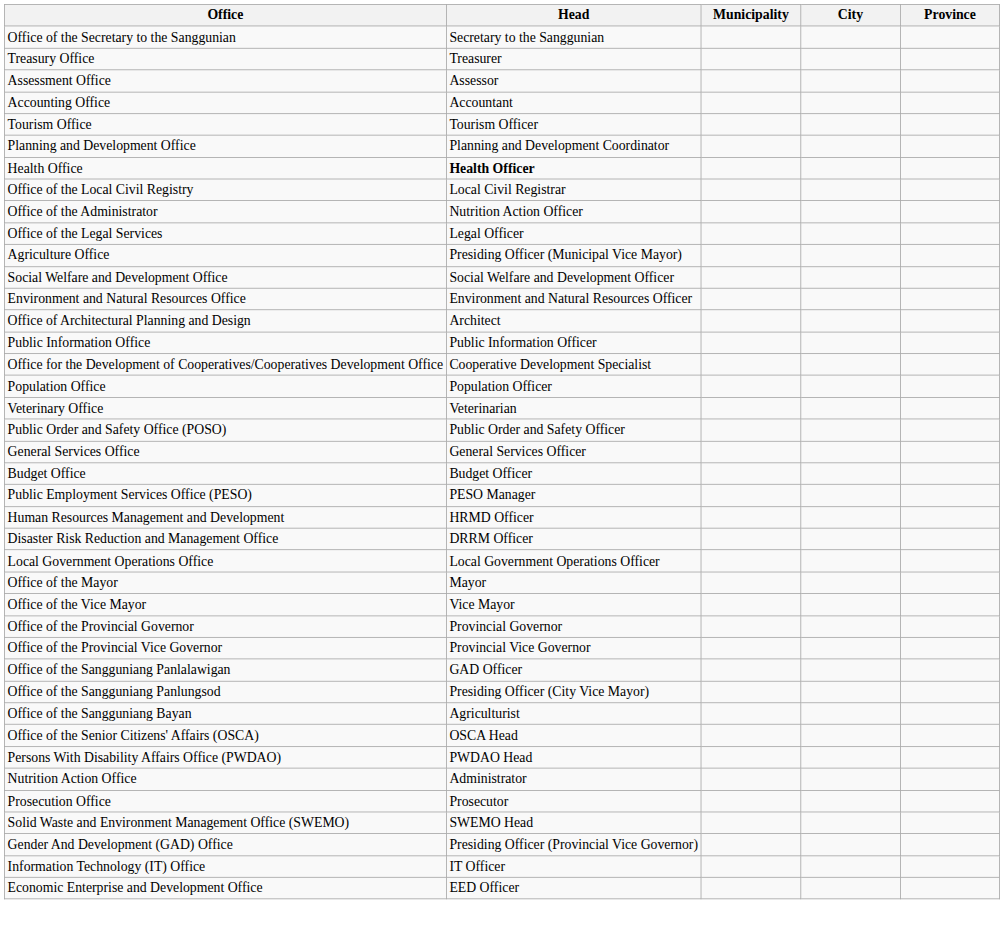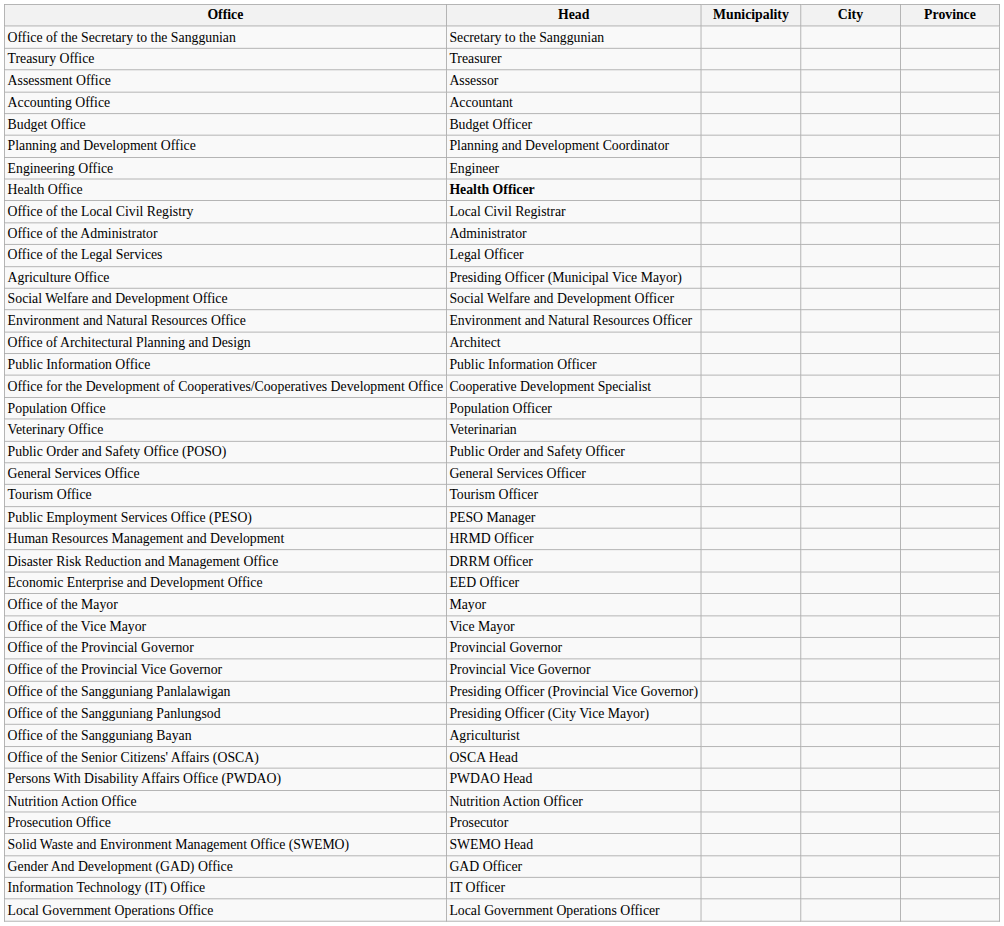 <table class="wikitable">
 <tr>
 <th>Office</th>
 <th>Head</th>
 <th width=10%>Municipality</th>
 <th width=10%>City</th>
 <th width=10%>Province</th>
 </tr>
 <tr>
 <td>Office of the Secretary to the Sanggunian</td>
 <td>Secretary to the Sanggunian</td>
 <td></td>
 <td></td>
 <td></td>
 </tr>
 <tr>
 <td>Treasury Office</td>
 <td>Treasurer</td>
 <td></td>
 <td></td>
 <td></td>
 </tr>
 <tr>
 <td>Assessment Office</td>
 <td>Assessor</td>
 <td></td>
 <td></td>
 <td></td>
 </tr>
 <tr>
 <td>Accounting Office</td>
 <td>Accountant</td>
 <td></td>
 <td></td>
 <td></td>
 </tr>
 <tr>
-<td>Tourism Office</td>
-<td>Tourism Officer</td>
+<td>Budget Office</td>
+<td>Budget Officer</td>
 <td></td>
 <td></td>
 <td></td>
 </tr>
 <tr>
 <td>Planning and Development Office</td>
 <td>Planning and Development Coordinator</td>
+<td></td>
+<td></td>
+<td></td>
+</tr>
+<tr>
+<td>Engineering Office</td>
+<td>Engineer</td>
 <td></td>
 <td></td>
 <td></td>
 </tr>
 <tr>
 <td>Health Office</td>
 <td><strong>Health Officer</strong></td>
 <td></td>
 <td></td>
 <td></td>
 </tr>
 <tr>
 <td>Office of the Local Civil Registry</td>
 <td>Local Civil Registrar</td>
 <td></td>
 <td></td>
 <td></td>
 </tr>
 <tr>
 <td>Office of the Administrator</td>
-<td>Nutrition Action Officer</td>
+<td>Administrator</td>
 <td></td>
 <td></td>
 <td></td>
 </tr>
 <tr>
 <td>Office of the Legal Services</td>
 <td>Legal Officer</td>
 <td></td>
 <td></td>
 <td></td>
 </tr>
 <tr>
 <td>Agriculture Office</td>
 <td>Presiding Officer (Municipal Vice Mayor)</td>
 <td></td>
 <td></td>
 <td></td>
 </tr>
 <tr>
 <td>Social Welfare and Development Office</td>
 <td>Social Welfare and Development Officer</td>
 <td></td>
 <td></td>
 <td></td>
 </tr>
 <tr>
 <td>Environment and Natural Resources Office</td>
 <td>Environment and Natural Resources Officer</td>
 <td></td>
 <td></td>
 <td></td>
 </tr>
 <tr>
 <td>Office of Architectural Planning and Design</td>
 <td>Architect</td>
 <td></td>
 <td></td>
 <td></td>
 </tr>
 <tr>
 <td>Public Information Office</td>
 <td>Public Information Officer</td>
 <td></td>
 <td></td>
 <td></td>
 </tr>
 <tr>
 <td>Office for the Development of Cooperatives/Cooperatives Development Office</td>
 <td>Cooperative Development Specialist</td>
 <td></td>
 <td></td>
 <td></td>
 </tr>
 <tr>
 <td>Population Office</td>
 <td>Population Officer</td>
 <td></td>
 <td></td>
 <td></td>
 </tr>
 <tr>
 <td>Veterinary Office</td>
 <td>Veterinarian</td>
 <td></td>
 <td></td>
 <td></td>
 </tr>
 <tr>
 <td>Public Order and Safety Office (POSO)</td>
 <td>Public Order and Safety Officer</td>
 <td></td>
 <td></td>
 <td></td>
 </tr>
 <tr>
 <td>General Services Office</td>
 <td>General Services Officer</td>
 <td></td>
 <td></td>
 <td></td>
 </tr>
 <tr>
-<td>Budget Office</td>
-<td>Budget Officer</td>
+<td>Tourism Office</td>
+<td>Tourism Officer</td>
 <td></td>
 <td></td>
 <td></td>
 </tr>
 <tr>
 <td>Public Employment Services Office (PESO)</td>
 <td>PESO Manager</td>
 <td></td>
 <td></td>
 <td></td>
 </tr>
 <tr>
 <td>Human Resources Management and Development</td>
 <td>HRMD Officer</td>
 <td></td>
 <td></td>
 <td></td>
 </tr>
 <tr>
 <td>Disaster Risk Reduction and Management Office</td>
 <td>DRRM Officer</td>
 <td></td>
 <td></td>
 <td></td>
 </tr>
 <tr>
-<td>Local Government Operations Office</td>
-<td>Local Government Operations Officer</td>
+<td>Economic Enterprise and Development Office</td>
+<td>EED Officer</td>
 <td></td>
 <td></td>
 <td></td>
 </tr>
 <tr>
 <td>Office of the Mayor</td>
 <td>Mayor</td>
 <td></td>
 <td></td>
 <td></td>
 </tr>
 <tr>
 <td>Office of the Vice Mayor</td>
 <td>Vice Mayor</td>
 <td></td>
 <td></td>
 <td></td>
 </tr>
 <tr>
 <td>Office of the Provincial Governor</td>
 <td>Provincial Governor</td>
 <td></td>
 <td></td>
 <td></td>
 </tr>
 <tr>
 <td>Office of the Provincial Vice Governor</td>
 <td>Provincial Vice Governor</td>
 <td></td>
 <td></td>
 <td></td>
 </tr>
 <tr>
 <td>Office of the Sangguniang Panlalawigan</td>
-<td>GAD Officer</td>
+<td>Presiding Officer (Provincial Vice Governor)</td>
 <td></td>
 <td></td>
 <td></td>
 </tr>
 <tr>
 <td>Office of the Sangguniang Panlungsod</td>
 <td>Presiding Officer (City Vice Mayor)</td>
 <td></td>
 <td></td>
 <td></td>
 </tr>
 <tr>
 <td>Office of the Sangguniang Bayan</td>
 <td>Agriculturist</td>
 <td></td>
 <td></td>
 <td></td>
 </tr>
 <tr>
 <td>Office of the Senior Citizens' Affairs (OSCA)</td>
 <td>OSCA Head</td>
 <td></td>
 <td></td>
 <td></td>
 </tr>
 <tr>
 <td>Persons With Disability Affairs Office (PWDAO)</td>
 <td>PWDAO Head</td>
 <td></td>
 <td></td>
 <td></td>
 </tr>
 <tr>
 <td>Nutrition Action Office</td>
-<td>Administrator</td>
+<td>Nutrition Action Officer</td>
 <td></td>
 <td></td>
 <td></td>
 </tr>
 <tr>
 <td>Prosecution Office</td>
 <td>Prosecutor</td>
 <td></td>
 <td></td>
 <td></td>
 </tr>
 <tr>
 <td>Solid Waste and Environment Management Office (SWEMO)</td>
 <td>SWEMO Head</td>
 <td></td>
 <td></td>
 <td></td>
 </tr>
 <tr>
 <td>Gender And Development (GAD) Office</td>
-<td>Presiding Officer (Provincial Vice Governor)</td>
+<td>GAD Officer</td>
 <td></td>
 <td></td>
 <td></td>
 </tr>
 <tr>
 <td>Information Technology (IT) Office</td>
 <td>IT Officer</td>
 <td></td>
 <td></td>
 <td></td>
 </tr>
 <tr>
-<td>Economic Enterprise and Development Office</td>
-<td>EED Officer</td>
+<td>Local Government Operations Office</td>
+<td>Local Government Operations Officer</td>
 <td></td>
 <td></td>
 <td></td>
 </tr>
 </table>
